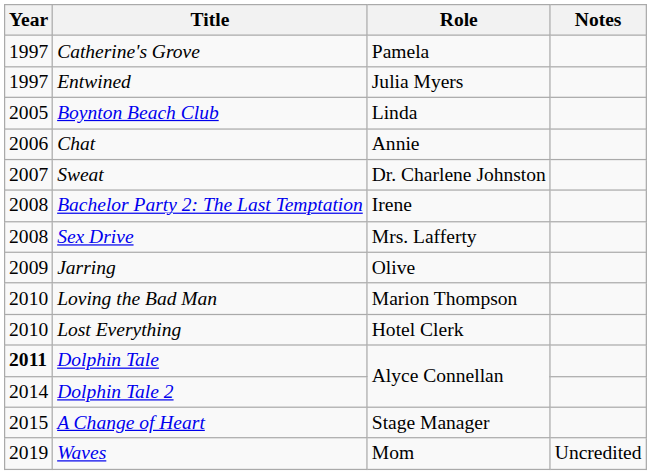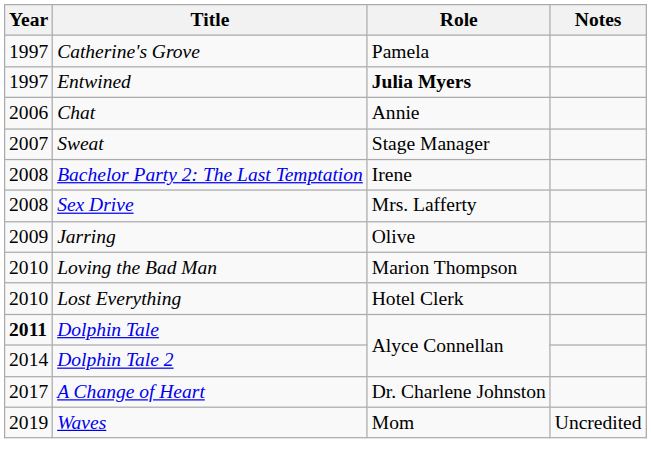 <table class="wikitable sortable">
 <tr>
 <th>Year</th>
 <th>Title</th>
 <th>Role</th>
 <th>Notes</th>
 </tr>
 <tr>
 <td>1997</td>
 <td><em>Catherine's Grove</em></td>
 <td>Pamela</td>
 <td></td>
 </tr>
 <tr>
 <td>1997</td>
 <td><em>Entwined</em></td>
-<td>Julia Myers</td>
-<td></td>
-</tr>
-<tr>
-<td>2005</td>
-<td><em><a href='#'>Boynton Beach Club</a></em></td>
-<td>Linda</td>
+<td><strong>Julia Myers</strong></td>
 <td></td>
 </tr>
 <tr>
 <td>2006</td>
 <td><em>Chat</em></td>
 <td>Annie</td>
 <td></td>
 </tr>
 <tr>
 <td>2007</td>
 <td><em>Sweat</em></td>
-<td>Dr. Charlene Johnston</td>
+<td>Stage Manager</td>
 <td></td>
 </tr>
 <tr>
 <td>2008</td>
 <td><em><a href='#'>Bachelor Party 2: The Last Temptation</a></em></td>
 <td>Irene</td>
 <td></td>
 </tr>
 <tr>
 <td>2008</td>
 <td><a href='#'><em>Sex Drive</em></a></td>
 <td>Mrs. Lafferty</td>
 <td></td>
 </tr>
 <tr>
 <td>2009</td>
 <td><em>Jarring</em></td>
 <td>Olive</td>
 <td></td>
 </tr>
 <tr>
 <td>2010</td>
 <td><em>Loving the Bad Man</em></td>
 <td>Marion Thompson</td>
 <td></td>
 </tr>
 <tr>
 <td>2010</td>
 <td><em>Lost Everything</em></td>
 <td>Hotel Clerk</td>
 <td></td>
 </tr>
 <tr>
 <td><strong>2011</strong></td>
 <td><em><a href='#'>Dolphin Tale</a></em></td>
 <td rowspan="2">Alyce Connellan</td>
 <td></td>
 </tr>
 <tr>
 <td>2014</td>
 <td><em><a href='#'>Dolphin Tale 2</a></em></td>
 <td></td>
 </tr>
 <tr>
-<td>2015</td>
+<td>2017</td>
 <td><a href='#'><em>A Change of Heart</em></a></td>
-<td>Stage Manager</td>
+<td>Dr. Charlene Johnston</td>
 <td></td>
 </tr>
 <tr>
 <td>2019</td>
 <td><a href='#'><em>Waves</em></a></td>
 <td>Mom</td>
 <td>Uncredited</td>
 </tr>
 </table>
